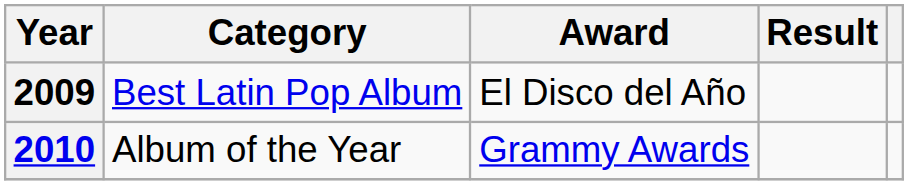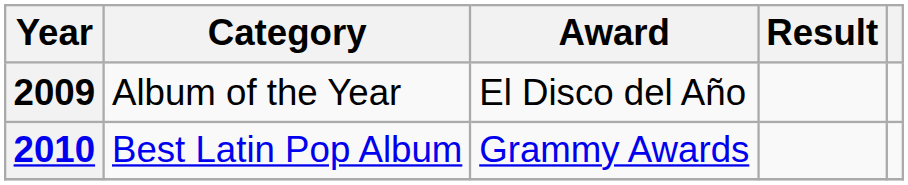 <table class="wikitable sortable plainrowheaders">
 <tr>
 <th scope="col">Year</th>
 <th scope="col">Category</th>
 <th scope="col">Award</th>
 <th scope="col">Result</th>
 <th scope="col"></th>
 </tr>
 <tr>
 <th scope="row">2009</th>
-<td><a href='#'>Best Latin Pop Album</a></td>
+<td>Album of the Year</td>
 <td>El Disco del Año</td>
 <td></td>
 <td align="center"></td>
 </tr>
 <tr>
 <th scope="row"><a href='#'>2010</a></th>
-<td>Album of the Year</td>
+<td><a href='#'>Best Latin Pop Album</a></td>
 <td><a href='#'>Grammy Awards</a></td>
 <td></td>
 <td align="center"></td>
 </tr>
 <tr>
 </tr>
 </table>
